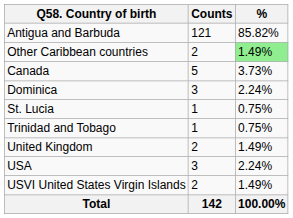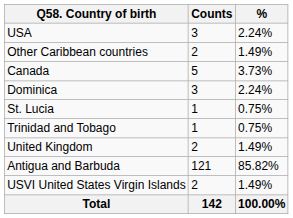 <table class="wikitable sortable">
 <tr>
 <th>Q58. Country of birth</th>
 <th>Counts</th>
 <th>%</th>
 </tr>
 <tr>
-<td>Antigua and Barbuda</td>
-<td>121</td>
-<td>85.82%</td>
+<td>USA</td>
+<td>3</td>
+<td>2.24%</td>
 </tr>
 <tr>
 <td>Other Caribbean countries</td>
 <td>2</td>
-<td style="background: lightgreen;">1.49%</td>
+<td>1.49%</td>
 </tr>
 <tr>
 <td>Canada</td>
 <td>5</td>
 <td>3.73%</td>
 </tr>
 <tr>
 <td>Dominica</td>
 <td>3</td>
 <td>2.24%</td>
 </tr>
 <tr>
 <td>St. Lucia</td>
 <td>1</td>
 <td>0.75%</td>
 </tr>
 <tr>
 <td>Trinidad and Tobago</td>
 <td>1</td>
 <td>0.75%</td>
 </tr>
 <tr>
 <td>United Kingdom</td>
 <td>2</td>
 <td>1.49%</td>
 </tr>
 <tr>
-<td>USA</td>
-<td>3</td>
-<td>2.24%</td>
+<td>Antigua and Barbuda</td>
+<td>121</td>
+<td>85.82%</td>
 </tr>
 <tr>
 <td>USVI United States Virgin Islands</td>
 <td>2</td>
 <td>1.49%</td>
 </tr>
 <tr>
 <th>Total</th>
 <th>142</th>
 <th>100.00%</th>
 </tr>
 </table>
